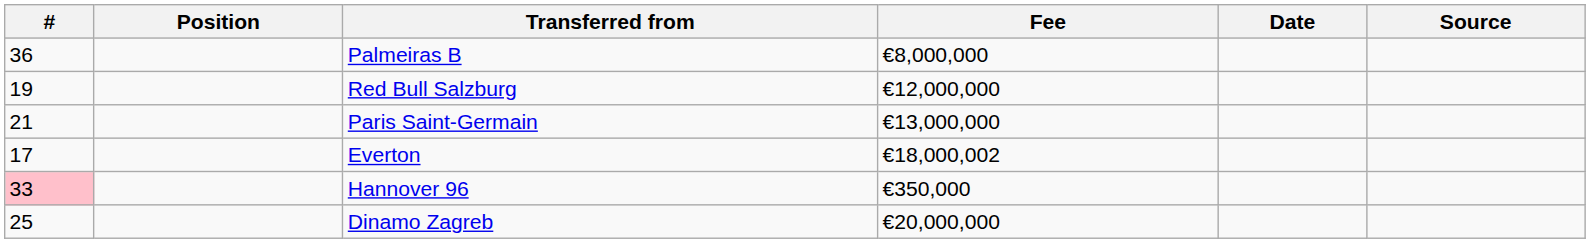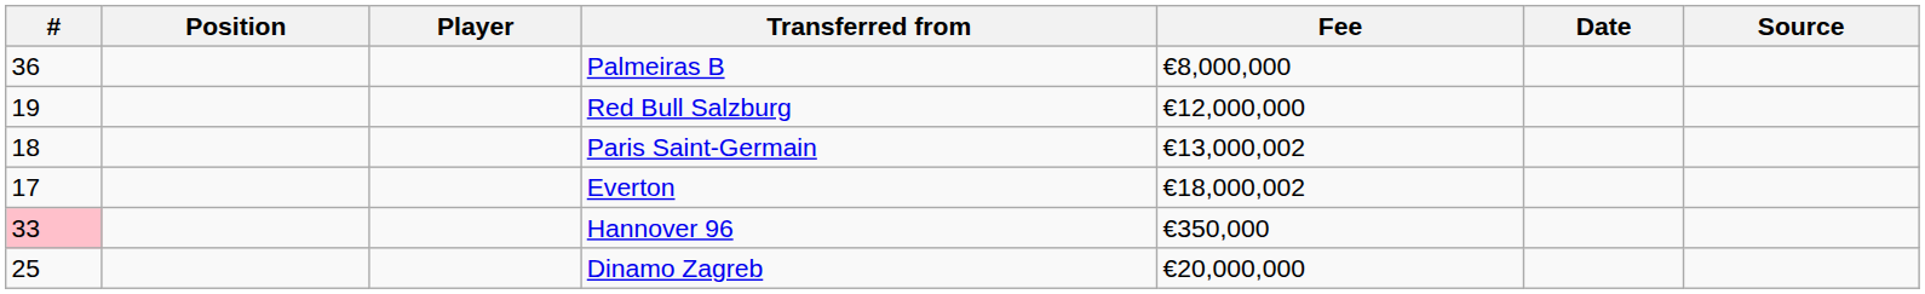 <table class="wikitable sortable" style="width:90%; text-align:center; font-size:95%; text-align:left">
 <tr>
 <th>#</th>
 <th>Position</th>
+<th>Player</th>
 <th>Transferred from</th>
 <th>Fee</th>
 <th>Date</th>
 <th>Source</th>
 </tr>
 <tr>
 <td>36</td>
+<td></td>
 <td></td>
 <td> <a href='#'>Palmeiras B</a></td>
 <td>€8,000,000</td>
 <td></td>
 <td></td>
 </tr>
 <tr>
 <td>19</td>
 <td></td>
+<td></td>
 <td> <a href='#'>Red Bull Salzburg</a></td>
 <td>€12,000,000</td>
 <td></td>
 <td></td>
 </tr>
 <tr>
-<td>21</td>
+<td>18</td>
+<td></td>
 <td></td>
 <td> <a href='#'>Paris Saint-Germain</a></td>
-<td>€13,000,000</td>
+<td>€13,000,002</td>
 <td></td>
 <td></td>
 </tr>
 <tr>
 <td>17</td>
+<td></td>
 <td></td>
 <td> <a href='#'>Everton</a></td>
 <td>€18,000,002</td>
 <td></td>
 <td></td>
 </tr>
 <tr>
 <td style="background: pink;">33</td>
 <td></td>
+<td></td>
 <td> <a href='#'>Hannover 96</a></td>
 <td>€350,000</td>
 <td></td>
 <td></td>
 </tr>
 <tr>
 <td>25</td>
 <td></td>
+<td></td>
 <td> <a href='#'>Dinamo Zagreb</a></td>
 <td>€20,000,000</td>
 <td></td>
 <td></td>
 </tr>
 </table>
